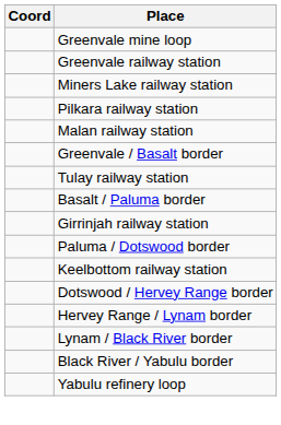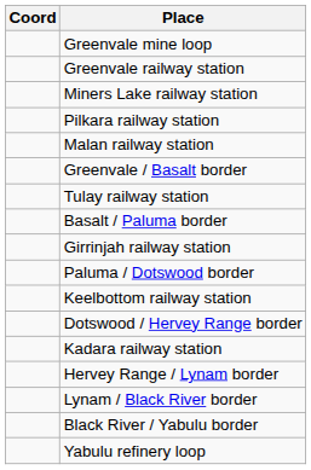 <table class="wikitable" -19.24667,145.63859>
 <tr>
 <th>Coord</th>
 <th>Place</th>
 </tr>
 <tr>
 <td></td>
 <td>Greenvale mine loop</td>
 </tr>
 <tr>
 <td></td>
 <td>Greenvale railway station</td>
 </tr>
 <tr>
 <td></td>
 <td>Miners Lake railway station</td>
 </tr>
 <tr>
 <td></td>
 <td>Pilkara railway station</td>
 </tr>
 <tr>
 <td></td>
 <td>Malan railway station</td>
 </tr>
 <tr>
 <td></td>
 <td>Greenvale / <a href='#'>Basalt</a> border</td>
 </tr>
 <tr>
 <td></td>
 <td>Tulay railway station</td>
 </tr>
 <tr>
 <td></td>
 <td>Basalt / <a href='#'>Paluma</a> border</td>
 </tr>
 <tr>
 <td></td>
 <td>Girrinjah railway station</td>
 </tr>
 <tr>
 <td></td>
 <td>Paluma / <a href='#'>Dotswood</a> border</td>
 </tr>
 <tr>
 <td></td>
 <td>Keelbottom railway station</td>
 </tr>
 <tr>
 <td></td>
 <td>Dotswood / <a href='#'>Hervey Range</a> border</td>
 </tr>
 <tr>
 <td></td>
+<td>Kadara railway station</td>
+</tr>
+<tr>
+<td></td>
 <td>Hervey Range / <a href='#'>Lynam</a> border</td>
 </tr>
 <tr>
 <td></td>
 <td>Lynam / <a href='#'>Black River</a> border</td>
 </tr>
 <tr>
 <td></td>
 <td>Black River / Yabulu border</td>
 </tr>
 <tr>
 <td></td>
 <td>Yabulu refinery loop</td>
 </tr>
 </table>
